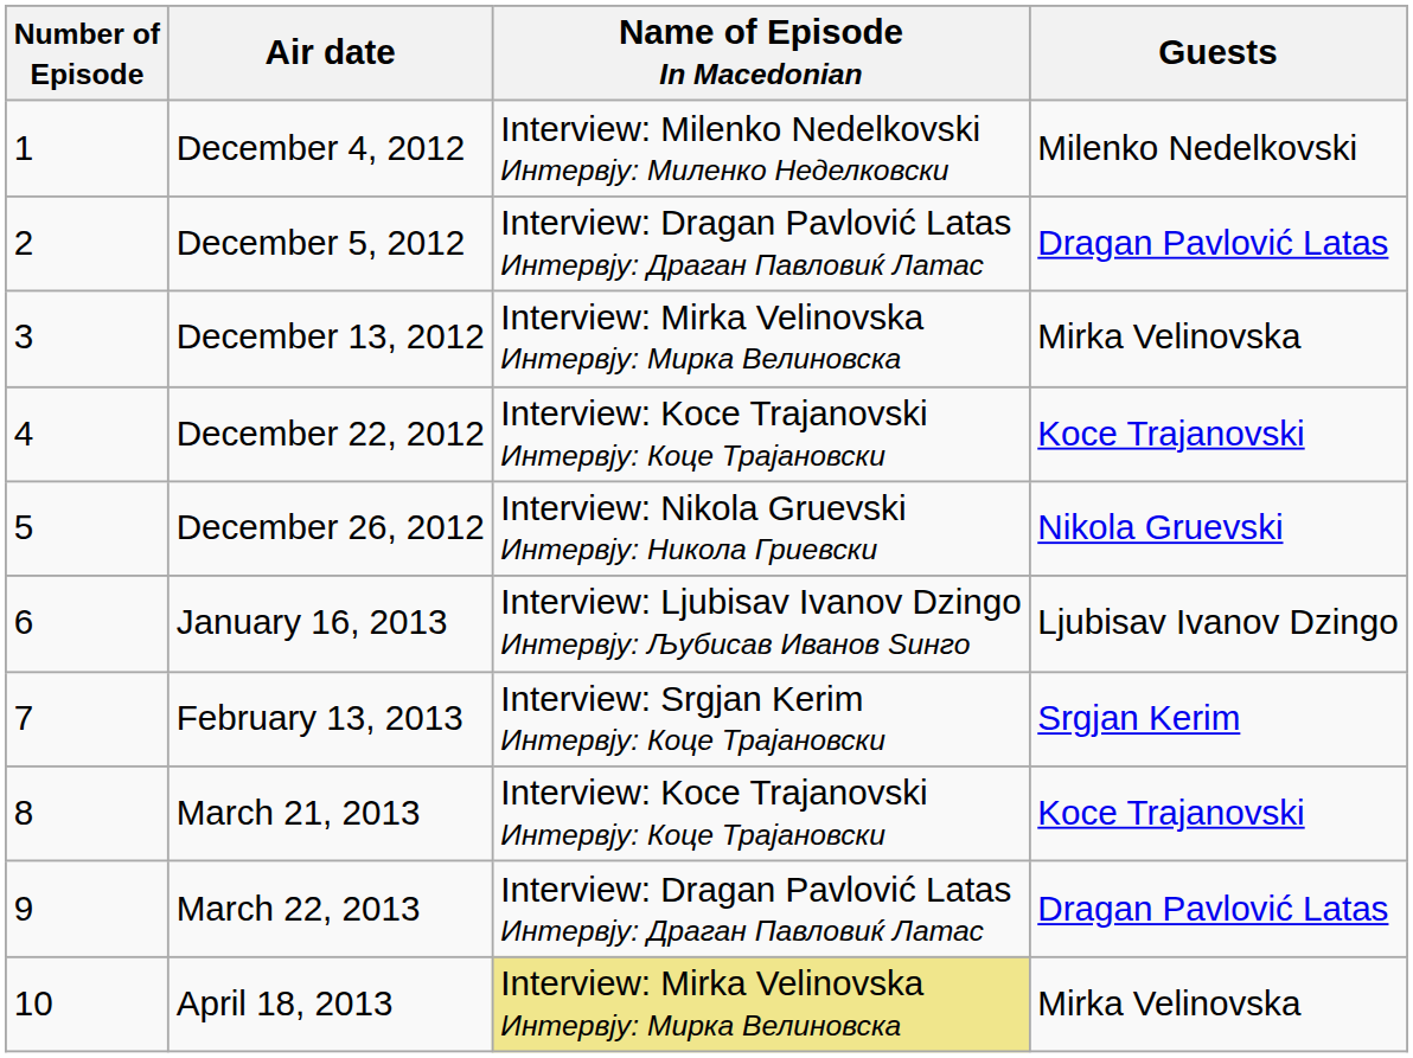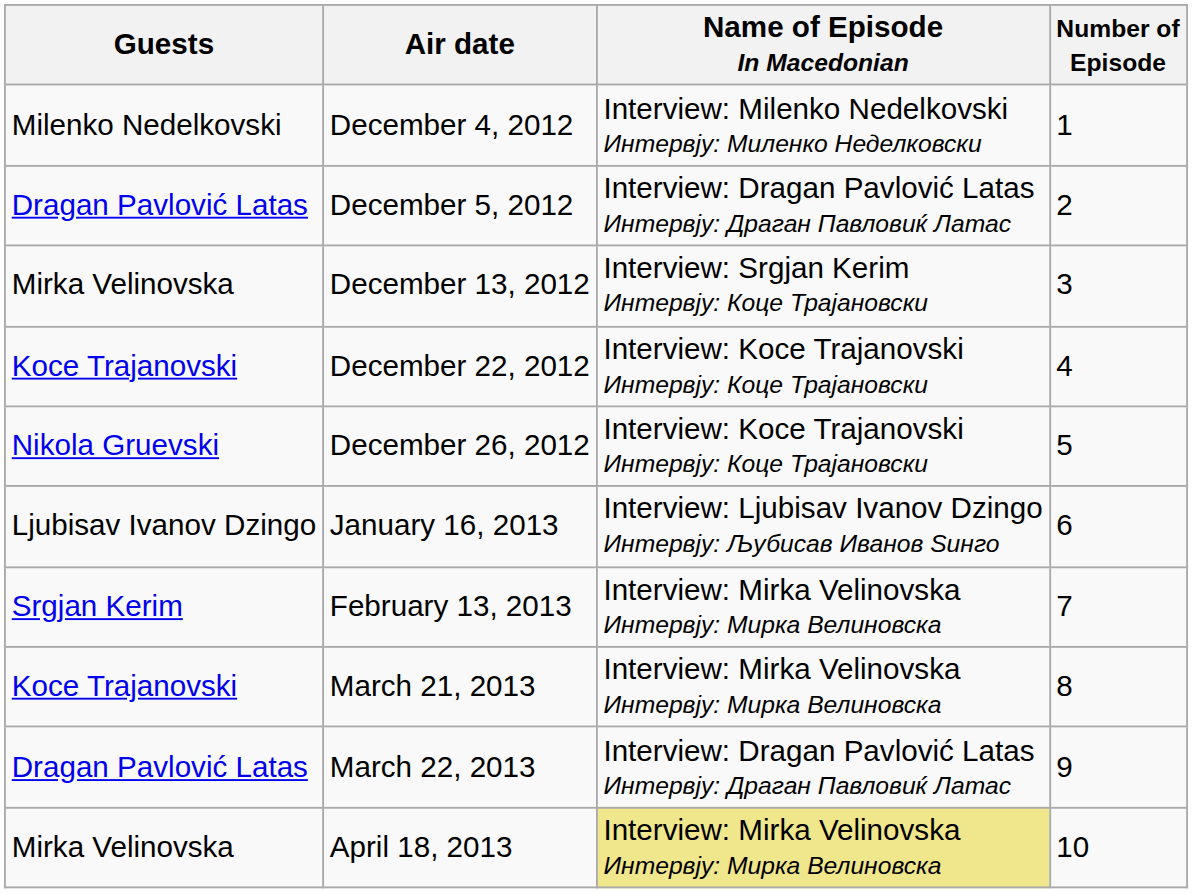 <table class="wikitable">
 <tr>
-<th><small>Number of <br> Episode</small></th>
+<th>Guests</th>
 <th>Air date</th>
 <th>Name of Episode <br> <small><em>In Macedonian</em></small></th>
-<th>Guests</th>
+<th><small>Number of <br> Episode</small></th>
 </tr>
 <tr>
-<td>1</td>
+<td>Milenko Nedelkovski </td>
 <td>December 4, 2012</td>
 <td>Interview: Milenko Nedelkovski <br> <small><em>Интервју: Миленко Неделковски</em></small></td>
-<td>Milenko Nedelkovski </td>
+<td>1</td>
 </tr>
 <tr>
-<td>2</td>
+<td><a href='#'>Dragan Pavlović Latas</a> </td>
 <td>December 5, 2012</td>
 <td>Interview: Dragan Pavlović Latas <br> <small><em>Интервју: Драган Павловиќ Латас</em></small></td>
-<td><a href='#'>Dragan Pavlović Latas</a> </td>
+<td>2</td>
 </tr>
 <tr>
+<td>Mirka Velinovska </td>
+<td>December 13, 2012</td>
+<td>Interview: Srgjan Kerim <br> <small><em>Интервју: Коце Трајановски</em></small></td>
 <td>3</td>
-<td>December 13, 2012</td>
-<td>Interview: Mirka Velinovska <br> <small><em>Интервју: Мирка Велиновска</em></small></td>
-<td>Mirka Velinovska </td>
 </tr>
 <tr>
-<td>4</td>
+<td><a href='#'>Koce Trajanovski</a> </td>
 <td>December 22, 2012</td>
 <td>Interview: Koce Trajanovski <br> <small><em>Интервју: Коце Трајановски</em></small></td>
-<td><a href='#'>Koce Trajanovski</a> </td>
+<td>4</td>
 </tr>
 <tr>
+<td><a href='#'>Nikola Gruevski</a> </td>
+<td>December 26, 2012</td>
+<td>Interview: Koce Trajanovski <br> <small><em>Интервју: Коце Трајановски</em></small></td>
 <td>5</td>
-<td>December 26, 2012</td>
-<td>Interview: Nikola Gruevski <br> <small><em>Интервју: Никола Гриевски</em></small></td>
-<td><a href='#'>Nikola Gruevski</a> </td>
 </tr>
 <tr>
-<td>6</td>
+<td>Ljubisav Ivanov Dzingo </td>
 <td>January 16, 2013</td>
 <td>Interview: Ljubisav Ivanov Dzingo <br> <small><em>Интервју: Љубисав Иванов Ѕинго</em></small></td>
-<td>Ljubisav Ivanov Dzingo </td>
+<td>6</td>
 </tr>
 <tr>
+<td><a href='#'>Srgjan Kerim</a> </td>
+<td>February 13, 2013</td>
+<td>Interview: Mirka Velinovska <br> <small><em>Интервју: Мирка Велиновска</em></small></td>
 <td>7</td>
-<td>February 13, 2013</td>
-<td>Interview: Srgjan Kerim <br> <small><em>Интервју: Коце Трајановски</em></small></td>
-<td><a href='#'>Srgjan Kerim</a> </td>
 </tr>
 <tr>
+<td><a href='#'>Koce Trajanovski</a> </td>
+<td>March 21, 2013</td>
+<td>Interview: Mirka Velinovska <br> <small><em>Интервју: Мирка Велиновска</em></small></td>
 <td>8</td>
-<td>March 21, 2013</td>
-<td>Interview: Koce Trajanovski <br> <small><em>Интервју: Коце Трајановски</em></small></td>
-<td><a href='#'>Koce Trajanovski</a> </td>
 </tr>
 <tr>
-<td>9</td>
+<td><a href='#'>Dragan Pavlović Latas</a> </td>
 <td>March 22, 2013</td>
 <td>Interview: Dragan Pavlović Latas <br> <small><em>Интервју: Драган Павловиќ Латас</em></small></td>
-<td><a href='#'>Dragan Pavlović Latas</a> </td>
+<td>9</td>
 </tr>
 <tr>
-<td>10</td>
+<td>Mirka Velinovska </td>
 <td>April 18, 2013</td>
 <td style="background: khaki;">Interview: Mirka Velinovska <br> <small><em>Интервју: Мирка Велиновска</em></small></td>
-<td>Mirka Velinovska </td>
+<td>10</td>
 </tr>
 </table>
